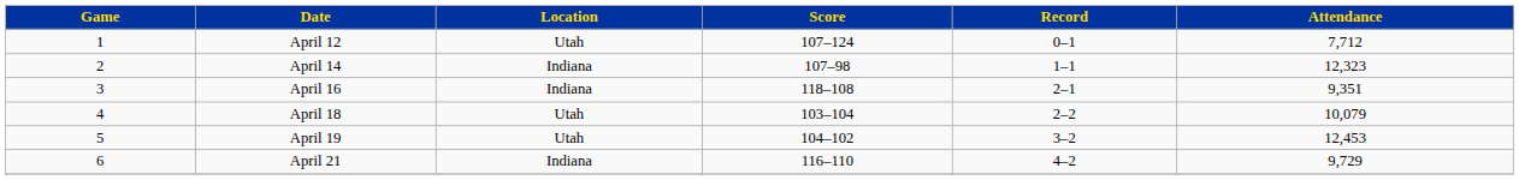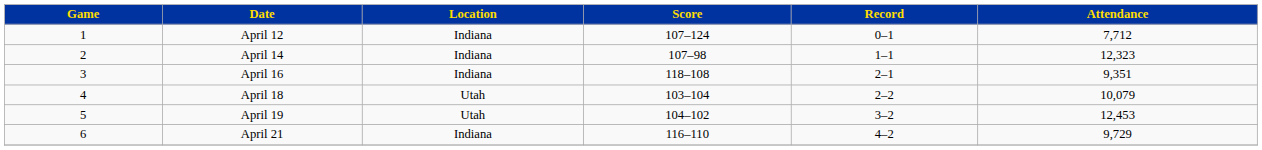 <table class="wikitable" width="80%">
 <tr align="center"  style="background:#0032A0;color:#FEDD00;">
 <td><strong>Game</strong></td>
 <td><strong>Date</strong></td>
 <td><strong>Location</strong></td>
 <td><strong>Score</strong></td>
 <td><strong>Record</strong></td>
 <td><strong>Attendance</strong></td>
 </tr>
 <tr style="text-align:center;" bgcolor="">
 <td>1</td>
 <td>April 12</td>
-<td>Utah</td>
+<td>Indiana</td>
 <td>107–124</td>
 <td>0–1</td>
 <td>7,712</td>
 </tr>
 <tr align="center" bgcolor="">
 <td>2</td>
 <td>April 14</td>
 <td>Indiana</td>
 <td>107–98</td>
 <td>1–1</td>
 <td>12,323</td>
 </tr>
 <tr align="center" bgcolor="">
 <td>3</td>
 <td>April 16</td>
 <td>Indiana</td>
 <td>118–108</td>
 <td>2–1</td>
 <td>9,351</td>
 </tr>
 <tr align="center" bgcolor="">
 <td>4</td>
 <td>April 18</td>
 <td>Utah</td>
 <td>103–104</td>
 <td>2–2</td>
 <td>10,079</td>
 </tr>
 <tr align="center" bgcolor="">
 <td>5</td>
 <td>April 19</td>
 <td>Utah</td>
 <td>104–102</td>
 <td>3–2</td>
 <td>12,453</td>
 </tr>
 <tr align="center" bgcolor="">
 <td>6</td>
 <td>April 21</td>
 <td>Indiana</td>
 <td>116–110</td>
 <td>4–2</td>
 <td>9,729</td>
 </tr>
 <tr align="center" bgcolor="">
 </tr>
 </table>
